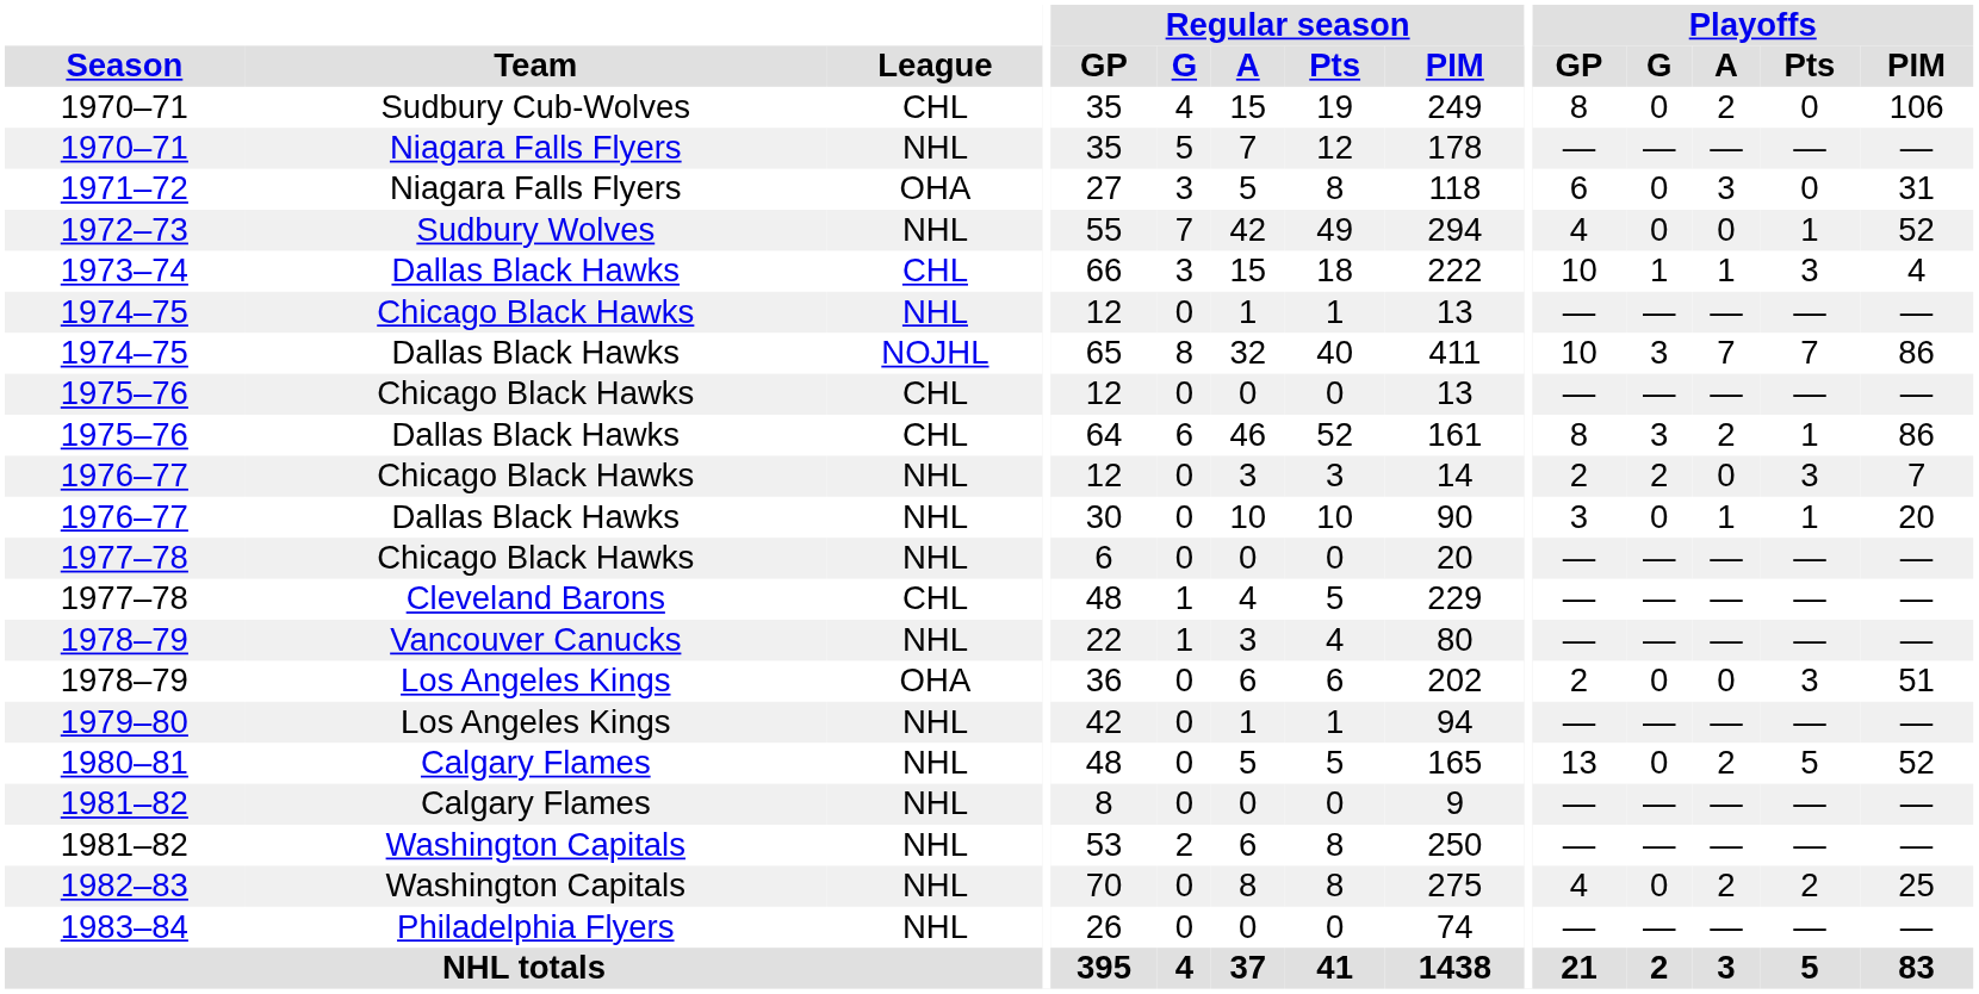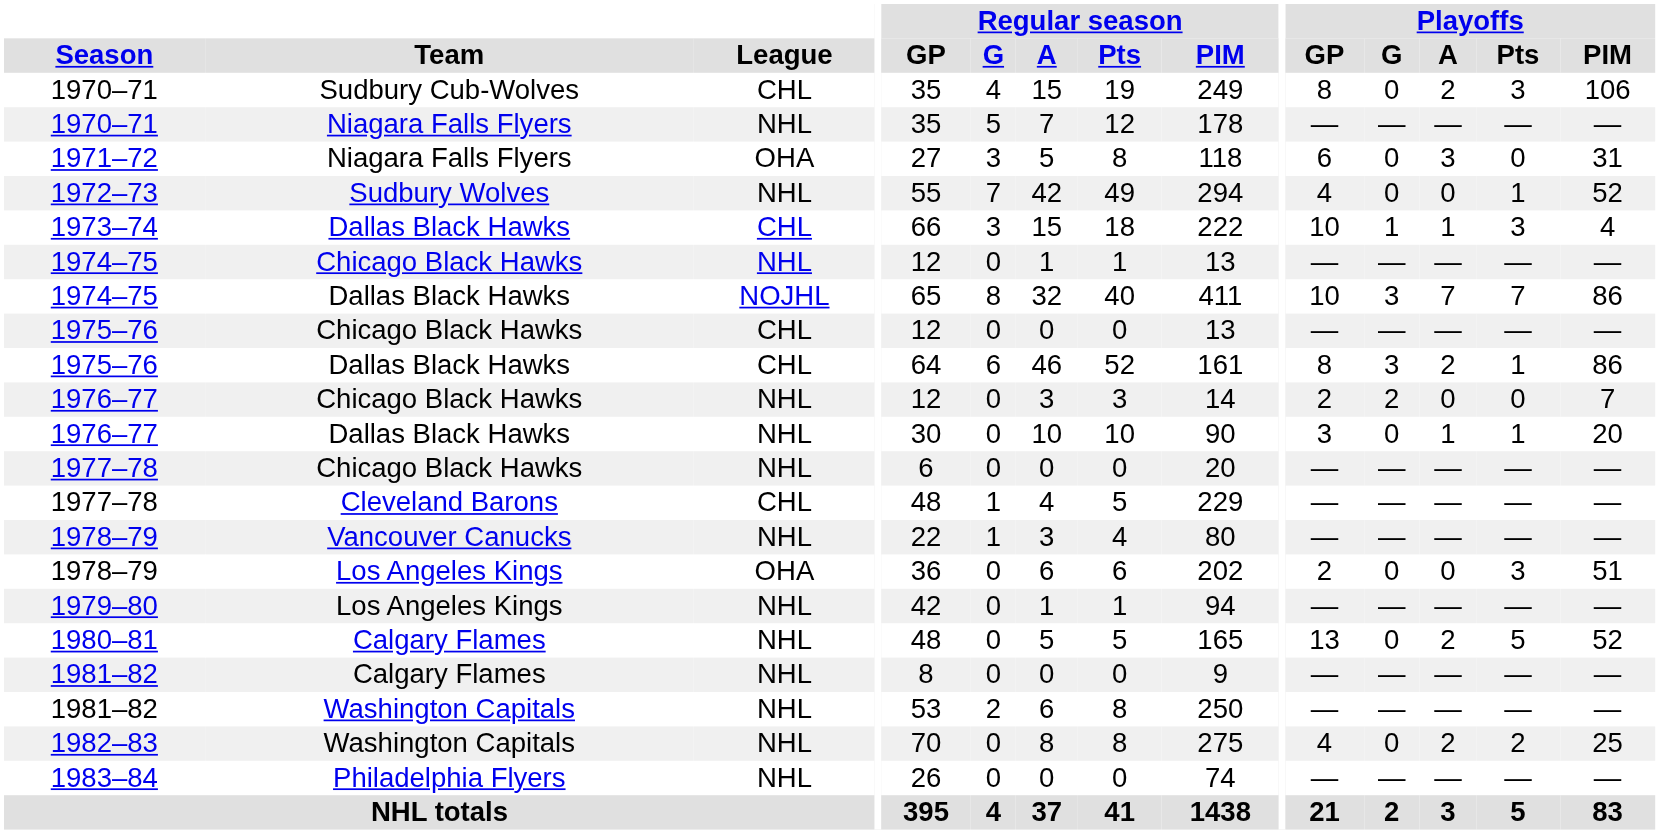 <table border="0" cellpadding="1" cellspacing="0" style="text-align:center; width:60em">
 <tr bgcolor="#e0e0e0">
 <th colspan="3" bgcolor="#ffffff"></th>
 <th rowspan="100" bgcolor="#ffffff"></th>
 <th colspan="5"><a href='#'>Regular season</a></th>
 <th rowspan="100" bgcolor="#ffffff"></th>
 <th colspan="5"><a href='#'>Playoffs</a></th>
 </tr>
 <tr bgcolor="#e0e0e0">
 <th><a href='#'>Season</a></th>
 <th>Team</th>
 <th>League</th>
 <th>GP</th>
 <th><a href='#'>G</a></th>
 <th><a href='#'>A</a></th>
 <th><a href='#'>Pts</a></th>
 <th><a href='#'>PIM</a></th>
 <th>GP</th>
 <th>G</th>
 <th>A</th>
 <th>Pts</th>
 <th>PIM</th>
 </tr>
 <tr>
 <td>1970–71</td>
 <td>Sudbury Cub-Wolves</td>
 <td>CHL</td>
 <td>35</td>
 <td>4</td>
 <td>15</td>
 <td>19</td>
 <td>249</td>
 <td>8</td>
 <td>0</td>
 <td>2</td>
-<td>0</td>
+<td>3</td>
 <td>106</td>
 </tr>
 <tr bgcolor="#f0f0f0">
 <td><a href='#'>1970–71</a></td>
 <td><a href='#'>Niagara Falls Flyers</a></td>
 <td>NHL</td>
 <td>35</td>
 <td>5</td>
 <td>7</td>
 <td>12</td>
 <td>178</td>
 <td>—</td>
 <td>—</td>
 <td>—</td>
 <td>—</td>
 <td>—</td>
 </tr>
 <tr>
 <td><a href='#'>1971–72</a></td>
 <td>Niagara Falls Flyers</td>
 <td>OHA</td>
 <td>27</td>
 <td>3</td>
 <td>5</td>
 <td>8</td>
 <td>118</td>
 <td>6</td>
 <td>0</td>
 <td>3</td>
 <td>0</td>
 <td>31</td>
 </tr>
 <tr bgcolor="#f0f0f0">
 <td><a href='#'>1972–73</a></td>
 <td><a href='#'>Sudbury Wolves</a></td>
 <td>NHL</td>
 <td>55</td>
 <td>7</td>
 <td>42</td>
 <td>49</td>
 <td>294</td>
 <td>4</td>
 <td>0</td>
 <td>0</td>
 <td>1</td>
 <td>52</td>
 </tr>
 <tr>
 <td><a href='#'>1973–74</a></td>
 <td><a href='#'>Dallas Black Hawks</a></td>
 <td><a href='#'>CHL</a></td>
 <td>66</td>
 <td>3</td>
 <td>15</td>
 <td>18</td>
 <td>222</td>
 <td>10</td>
 <td>1</td>
 <td>1</td>
 <td>3</td>
 <td>4</td>
 </tr>
 <tr bgcolor="#f0f0f0">
 <td><a href='#'>1974–75</a></td>
 <td><a href='#'>Chicago Black Hawks</a></td>
 <td><a href='#'>NHL</a></td>
 <td>12</td>
 <td>0</td>
 <td>1</td>
 <td>1</td>
 <td>13</td>
 <td>—</td>
 <td>—</td>
 <td>—</td>
 <td>—</td>
 <td>—</td>
 </tr>
 <tr>
 <td><a href='#'>1974–75</a></td>
 <td>Dallas Black Hawks</td>
 <td><a href='#'>NOJHL</a></td>
 <td>65</td>
 <td>8</td>
 <td>32</td>
 <td>40</td>
 <td>411</td>
 <td>10</td>
 <td>3</td>
 <td>7</td>
 <td>7</td>
 <td>86</td>
 </tr>
 <tr bgcolor="#f0f0f0">
 <td><a href='#'>1975–76</a></td>
 <td>Chicago Black Hawks</td>
 <td>CHL</td>
 <td>12</td>
 <td>0</td>
 <td>0</td>
 <td>0</td>
 <td>13</td>
 <td>—</td>
 <td>—</td>
 <td>—</td>
 <td>—</td>
 <td>—</td>
 </tr>
 <tr>
 <td><a href='#'>1975–76</a></td>
 <td>Dallas Black Hawks</td>
 <td>CHL</td>
 <td>64</td>
 <td>6</td>
 <td>46</td>
 <td>52</td>
 <td>161</td>
 <td>8</td>
 <td>3</td>
 <td>2</td>
 <td>1</td>
 <td>86</td>
 </tr>
 <tr bgcolor="#f0f0f0">
 <td><a href='#'>1976–77</a></td>
 <td>Chicago Black Hawks</td>
 <td>NHL</td>
 <td>12</td>
 <td>0</td>
 <td>3</td>
 <td>3</td>
 <td>14</td>
 <td>2</td>
 <td>2</td>
 <td>0</td>
-<td>3</td>
+<td>0</td>
 <td>7</td>
 </tr>
 <tr>
 <td><a href='#'>1976–77</a></td>
 <td>Dallas Black Hawks</td>
 <td>NHL</td>
 <td>30</td>
 <td>0</td>
 <td>10</td>
 <td>10</td>
 <td>90</td>
 <td>3</td>
 <td>0</td>
 <td>1</td>
 <td>1</td>
 <td>20</td>
 </tr>
 <tr bgcolor="#f0f0f0">
 <td><a href='#'>1977–78</a></td>
 <td>Chicago Black Hawks</td>
 <td>NHL</td>
 <td>6</td>
 <td>0</td>
 <td>0</td>
 <td>0</td>
 <td>20</td>
 <td>—</td>
 <td>—</td>
 <td>—</td>
 <td>—</td>
 <td>—</td>
 </tr>
 <tr>
 <td>1977–78</td>
 <td><a href='#'>Cleveland Barons</a></td>
 <td>CHL</td>
 <td>48</td>
 <td>1</td>
 <td>4</td>
 <td>5</td>
 <td>229</td>
 <td>—</td>
 <td>—</td>
 <td>—</td>
 <td>—</td>
 <td>—</td>
 </tr>
 <tr bgcolor="#f0f0f0">
 <td><a href='#'>1978–79</a></td>
 <td><a href='#'>Vancouver Canucks</a></td>
 <td>NHL</td>
 <td>22</td>
 <td>1</td>
 <td>3</td>
 <td>4</td>
 <td>80</td>
 <td>—</td>
 <td>—</td>
 <td>—</td>
 <td>—</td>
 <td>—</td>
 </tr>
 <tr>
 <td>1978–79</td>
 <td><a href='#'>Los Angeles Kings</a></td>
 <td>OHA</td>
 <td>36</td>
 <td>0</td>
 <td>6</td>
 <td>6</td>
 <td>202</td>
 <td>2</td>
 <td>0</td>
 <td>0</td>
 <td>3</td>
 <td>51</td>
 </tr>
 <tr bgcolor="#f0f0f0">
 <td><a href='#'>1979–80</a></td>
 <td>Los Angeles Kings</td>
 <td>NHL</td>
 <td>42</td>
 <td>0</td>
 <td>1</td>
 <td>1</td>
 <td>94</td>
 <td>—</td>
 <td>—</td>
 <td>—</td>
 <td>—</td>
 <td>—</td>
 </tr>
 <tr>
 <td><a href='#'>1980–81</a></td>
 <td><a href='#'>Calgary Flames</a></td>
 <td>NHL</td>
 <td>48</td>
 <td>0</td>
 <td>5</td>
 <td>5</td>
 <td>165</td>
 <td>13</td>
 <td>0</td>
 <td>2</td>
 <td>5</td>
 <td>52</td>
 </tr>
 <tr bgcolor="#f0f0f0">
 <td><a href='#'>1981–82</a></td>
 <td>Calgary Flames</td>
 <td>NHL</td>
 <td>8</td>
 <td>0</td>
 <td>0</td>
 <td>0</td>
 <td>9</td>
 <td>—</td>
 <td>—</td>
 <td>—</td>
 <td>—</td>
 <td>—</td>
 </tr>
 <tr>
 <td>1981–82</td>
 <td><a href='#'>Washington Capitals</a></td>
 <td>NHL</td>
 <td>53</td>
 <td>2</td>
 <td>6</td>
 <td>8</td>
 <td>250</td>
 <td>—</td>
 <td>—</td>
 <td>—</td>
 <td>—</td>
 <td>—</td>
 </tr>
 <tr bgcolor="#f0f0f0">
 <td><a href='#'>1982–83</a></td>
 <td>Washington Capitals</td>
 <td>NHL</td>
 <td>70</td>
 <td>0</td>
 <td>8</td>
 <td>8</td>
 <td>275</td>
 <td>4</td>
 <td>0</td>
 <td>2</td>
 <td>2</td>
 <td>25</td>
 </tr>
 <tr>
 <td><a href='#'>1983–84</a></td>
 <td><a href='#'>Philadelphia Flyers</a></td>
 <td>NHL</td>
 <td>26</td>
 <td>0</td>
 <td>0</td>
 <td>0</td>
 <td>74</td>
 <td>—</td>
 <td>—</td>
 <td>—</td>
 <td>—</td>
 <td>—</td>
 </tr>
 <tr bgcolor="#e0e0e0">
 <th colspan="3">NHL totals</th>
 <th>395</th>
 <th>4</th>
 <th>37</th>
 <th>41</th>
 <th>1438</th>
 <th>21</th>
 <th>2</th>
 <th>3</th>
 <th>5</th>
 <th>83</th>
 </tr>
 </table>
